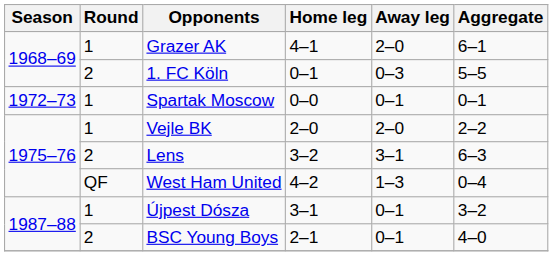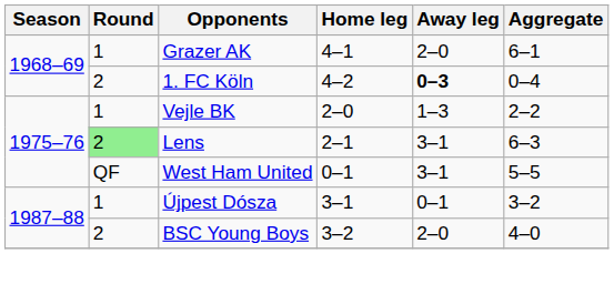 <table class="wikitable">
 <tr>
 <th>Season</th>
 <th>Round</th>
 <th>Opponents</th>
 <th>Home leg</th>
 <th>Away leg</th>
 <th>Aggregate</th>
 </tr>
 <tr>
 <td rowspan="2"><a href='#'>1968–69</a></td>
 <td>1</td>
 <td> <a href='#'>Grazer AK</a></td>
 <td>4–1</td>
 <td>2–0</td>
 <td>6–1</td>
 </tr>
 <tr>
 <td>2</td>
 <td> <a href='#'>1. FC Köln</a></td>
-<td>0–1</td>
-<td>0–3</td>
-<td>5–5</td>
-</tr>
-<tr>
-<td rowspan="1"><a href='#'>1972–73</a></td>
-<td>1</td>
-<td> <a href='#'>Spartak Moscow</a></td>
-<td>0–0</td>
-<td>0–1</td>
-<td>0–1</td>
+<td>4–2</td>
+<td><strong>0–3</strong></td>
+<td>0–4</td>
 </tr>
 <tr>
 <td rowspan="3"><a href='#'>1975–76</a></td>
 <td>1</td>
 <td> <a href='#'>Vejle BK</a></td>
 <td>2–0</td>
-<td>2–0</td>
+<td>1–3</td>
 <td>2–2</td>
 </tr>
 <tr>
-<td>2</td>
+<td style="background: lightgreen;">2</td>
 <td> <a href='#'>Lens</a></td>
-<td>3–2</td>
+<td>2–1</td>
 <td>3–1</td>
 <td>6–3</td>
 </tr>
 <tr>
 <td>QF</td>
 <td> <a href='#'>West Ham United</a></td>
-<td>4–2</td>
-<td>1–3</td>
-<td>0–4</td>
+<td>0–1</td>
+<td>3–1</td>
+<td>5–5</td>
 </tr>
 <tr>
 <td rowspan="2"><a href='#'>1987–88</a></td>
 <td>1</td>
 <td> <a href='#'>Újpest Dósza</a></td>
 <td>3–1</td>
 <td>0–1</td>
 <td>3–2</td>
 </tr>
 <tr>
 <td>2</td>
 <td> <a href='#'>BSC Young Boys</a></td>
-<td>2–1</td>
-<td>0–1</td>
+<td>3–2</td>
+<td>2–0</td>
 <td>4–0</td>
 </tr>
 <tr>
 </tr>
 </table>
